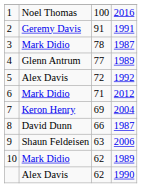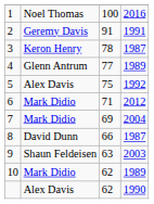 <table class="wikitable">
 <tr>
 </tr>
 <tr>
 <td>1</td>
 <td>Noel Thomas</td>
 <td>100</td>
 <td><a href='#'>2016</a></td>
 </tr>
 <tr>
 <td>2</td>
 <td><a href='#'>Geremy Davis</a></td>
 <td>91</td>
 <td><a href='#'>1991</a></td>
 </tr>
 <tr>
 <td>3</td>
-<td><a href='#'>Mark Didio</a></td>
+<td><a href='#'>Keron Henry</a></td>
 <td>78</td>
 <td><a href='#'>1987</a></td>
 </tr>
 <tr>
 <td>4</td>
 <td>Glenn Antrum</td>
 <td>77</td>
 <td><a href='#'>1989</a></td>
 </tr>
 <tr>
 <td>5</td>
 <td>Alex Davis</td>
-<td>72</td>
+<td>75</td>
 <td><a href='#'>1992</a></td>
 </tr>
 <tr>
 <td>6</td>
 <td><a href='#'>Mark Didio</a></td>
 <td>71</td>
 <td><a href='#'>2012</a></td>
 </tr>
 <tr>
 <td>7</td>
-<td><a href='#'>Keron Henry</a></td>
+<td><a href='#'>Mark Didio</a></td>
 <td>69</td>
 <td><a href='#'>2004</a></td>
 </tr>
 <tr>
 <td>8</td>
 <td>David Dunn</td>
 <td>66</td>
 <td><a href='#'>1987</a></td>
 </tr>
 <tr>
 <td>9</td>
 <td>Shaun Feldeisen</td>
 <td>63</td>
-<td><a href='#'>2006</a></td>
+<td><a href='#'>2003</a></td>
 </tr>
 <tr>
 <td>10</td>
 <td><a href='#'>Mark Didio</a></td>
 <td>62</td>
 <td><a href='#'>1989</a></td>
 </tr>
 <tr>
 <td></td>
 <td>Alex Davis</td>
 <td>62</td>
 <td><a href='#'>1990</a></td>
 </tr>
 </table>
